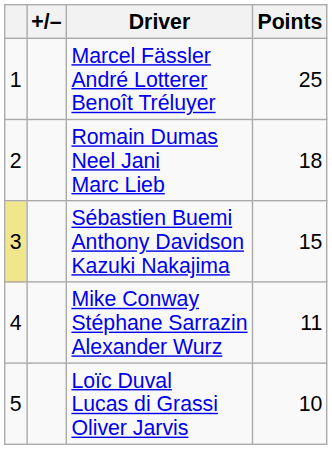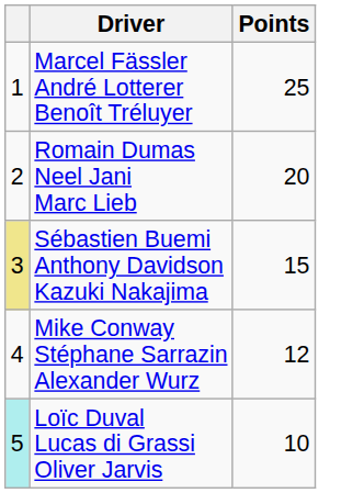 <table class="wikitable" style="font-size: 95%;">
 <tr>
 <th scope="col"></th>
-<th scope="col">+/–</th>
 <th scope="col">Driver</th>
 <th scope="col">Points</th>
 </tr>
 <tr>
 <td align="center">1</td>
-<td align="left"></td>
 <td> <a href='#'>Marcel Fässler</a><br> <a href='#'>André Lotterer</a><br> <a href='#'>Benoît Tréluyer</a></td>
 <td align="right">25</td>
 </tr>
 <tr>
 <td align="center">2</td>
-<td align="left"></td>
 <td> <a href='#'>Romain Dumas</a><br> <a href='#'>Neel Jani</a><br> <a href='#'>Marc Lieb</a></td>
-<td align="right">18</td>
+<td align="right">20</td>
 </tr>
 <tr>
 <td align="center" style="background: khaki;">3</td>
-<td align="left"></td>
 <td> <a href='#'>Sébastien Buemi</a><br> <a href='#'>Anthony Davidson</a><br> <a href='#'>Kazuki Nakajima</a></td>
 <td align="right">15</td>
 </tr>
 <tr>
 <td align="center">4</td>
-<td align="left"></td>
 <td> <a href='#'>Mike Conway</a><br> <a href='#'>Stéphane Sarrazin</a><br> <a href='#'>Alexander Wurz</a></td>
-<td align="right">11</td>
+<td align="right">12</td>
 </tr>
 <tr>
-<td align="center">5</td>
-<td align="left"></td>
+<td align="center" style="background: paleturquoise;">5</td>
 <td> <a href='#'>Loïc Duval</a><br> <a href='#'>Lucas di Grassi</a><br> <a href='#'>Oliver Jarvis</a></td>
 <td align="right">10</td>
 </tr>
 </table>
